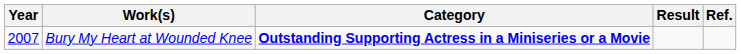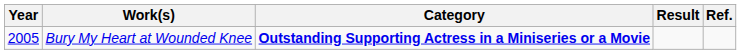 <table class=wikitable>
 <tr>
 <th scope="col">Year</th>
 <th scope="col">Work(s)</th>
 <th scope="col">Category</th>
 <th scope="col">Result</th>
 <th scope="col">Ref.</th>
 </tr>
 <tr>
-<td><a href='#'>2007</a></td>
+<td><a href='#'>2005</a></td>
 <td><em><a href='#'>Bury My Heart at Wounded Knee</a></em></td>
 <td><strong><a href='#'>Outstanding Supporting Actress in a Miniseries or a Movie</a></strong></td>
 <td></td>
 <td></td>
 </tr>
 </table>
